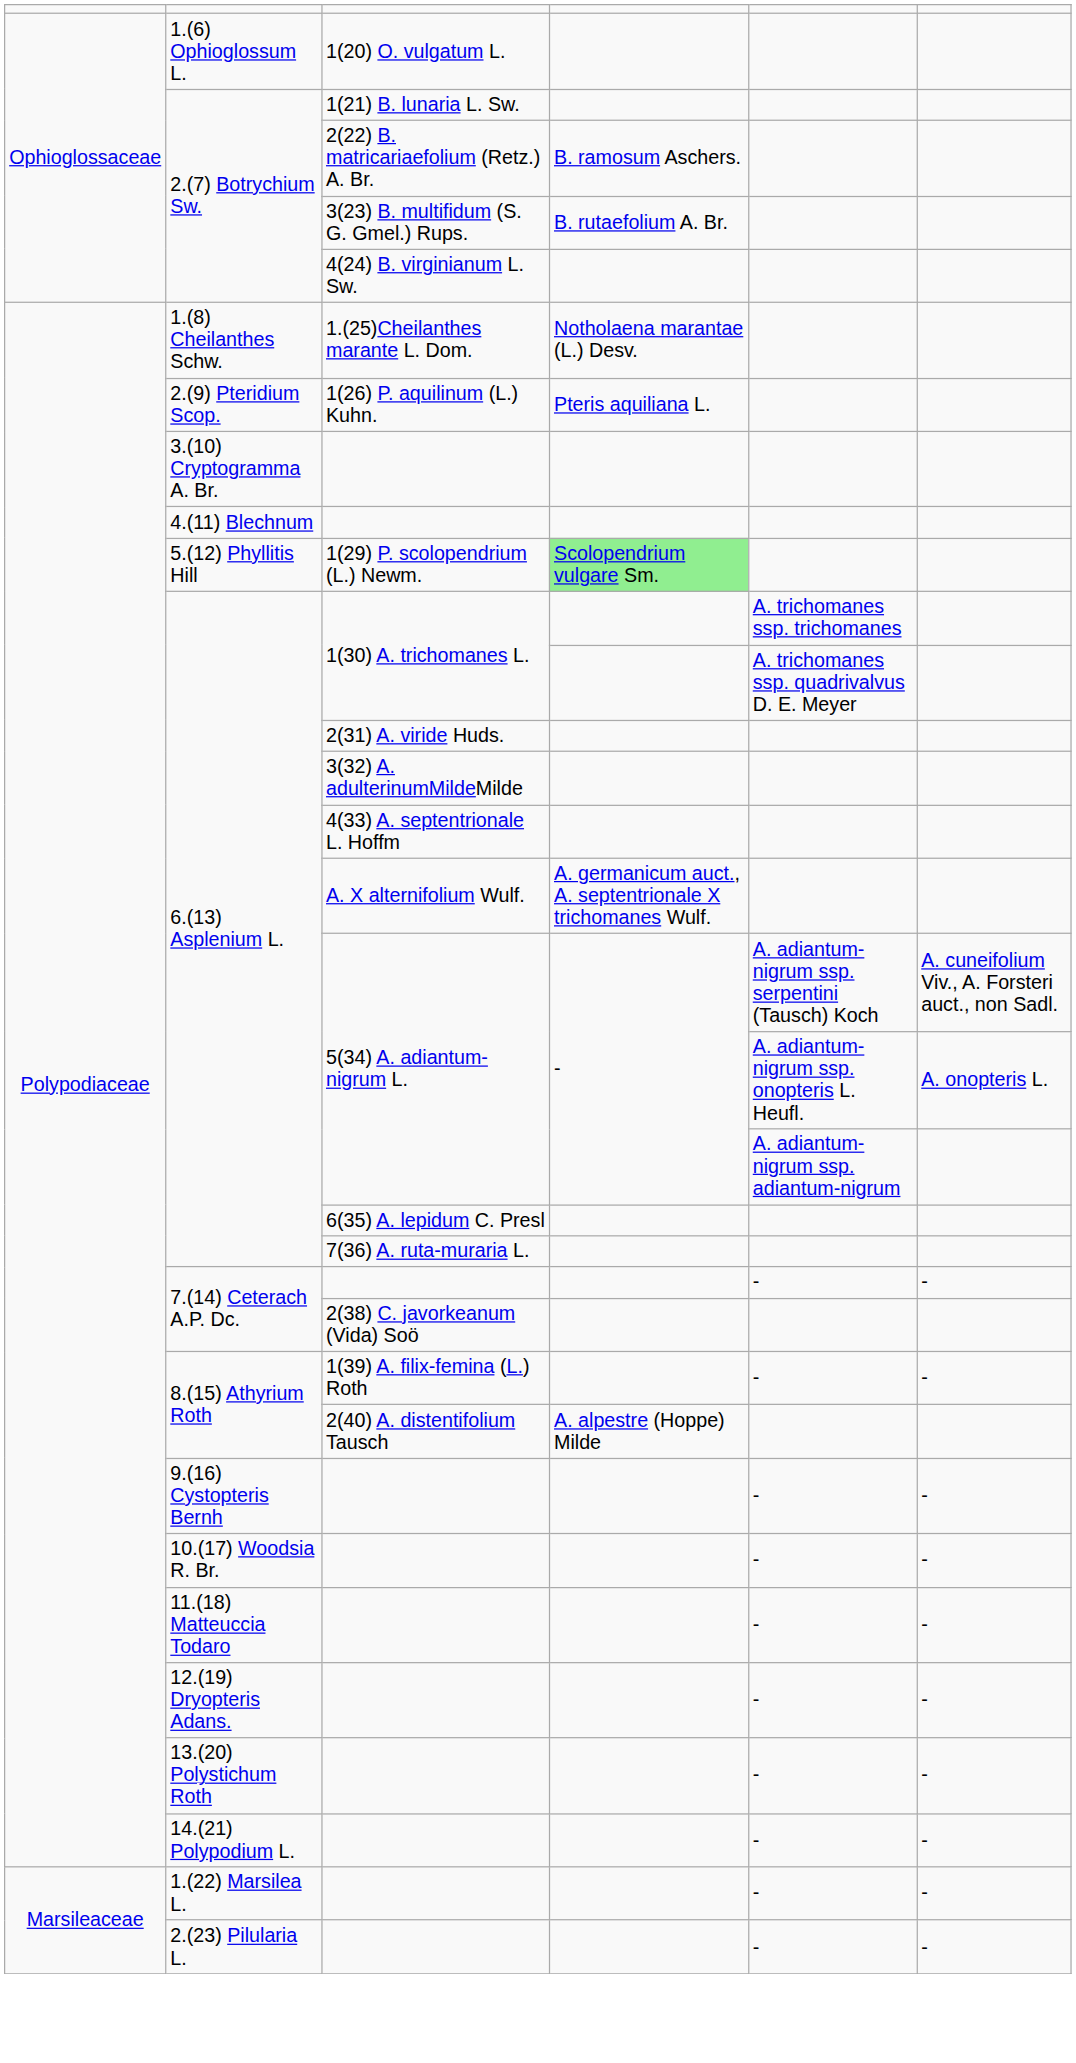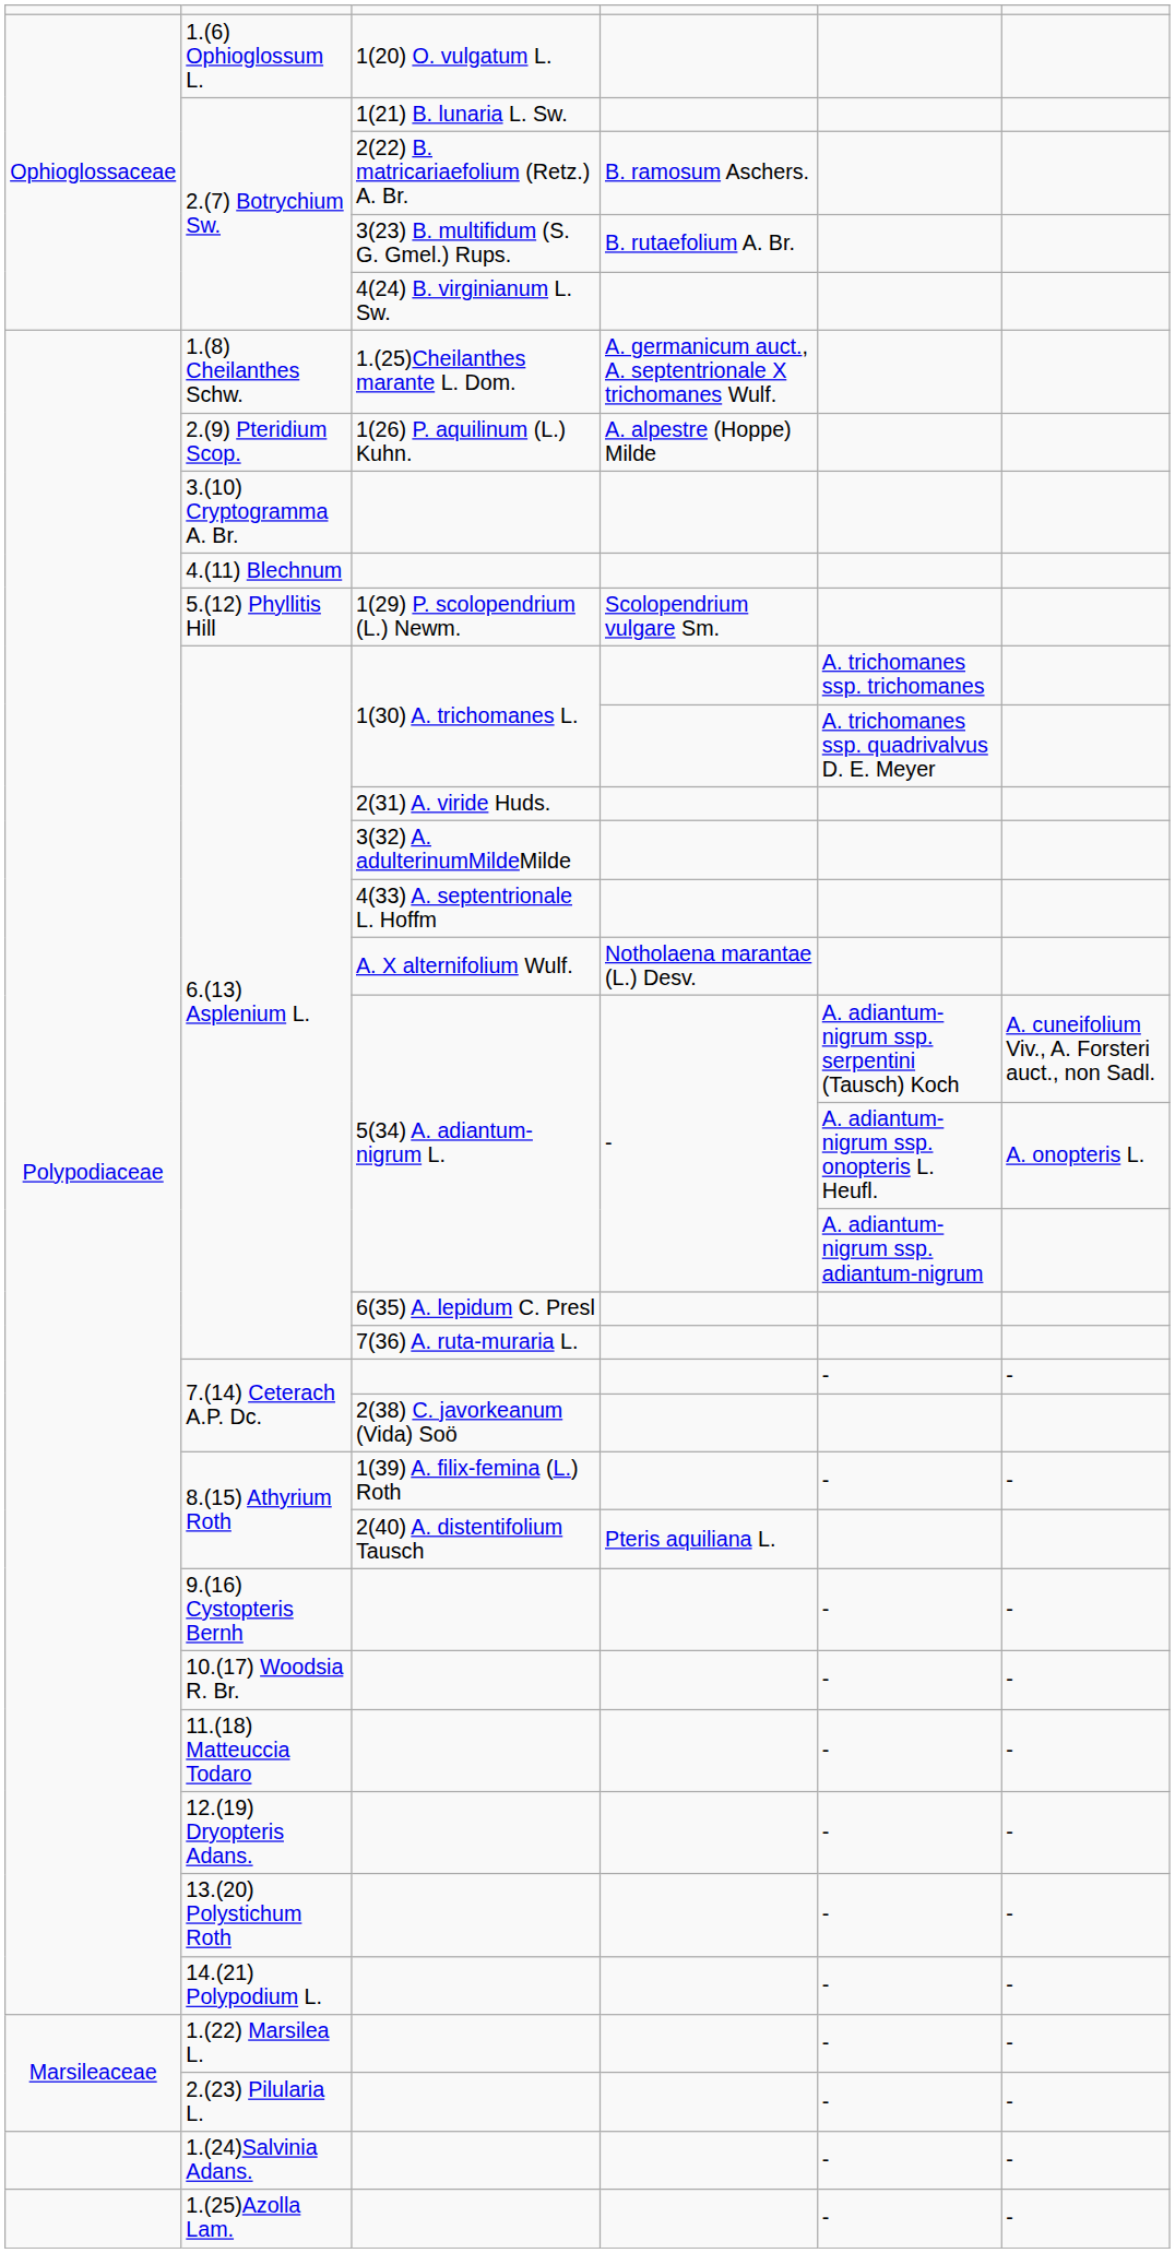 <table class="wikitable">
 <tr>
 <td></td>
 <td></td>
 <td></td>
 <td></td>
 <td></td>
 <td></td>
 </tr>
 <tr>
 <td rowspan="5" style="text-align:center;"><a href='#'>Ophioglossaceae</a></td>
 <td>1.(6) <a href='#'>Ophioglossum</a> L.</td>
 <td>1(20) <a href='#'>O. vulgatum</a> L.</td>
 <td></td>
 <td></td>
 <td></td>
 </tr>
 <tr>
 <td rowspan="4">2.(7) <a href='#'>Botrychium</a> <a href='#'>Sw.</a></td>
 <td>1(21) <a href='#'>B. lunaria</a> L. Sw.</td>
 <td></td>
 <td></td>
 <td></td>
 </tr>
 <tr>
 <td>2(22) <a href='#'>B. matricariaefolium</a> (Retz.) A. Br.</td>
 <td><a href='#'>B. ramosum</a> Aschers.</td>
 <td></td>
 <td></td>
 </tr>
 <tr>
 <td>3(23) <a href='#'>B. multifidum</a> (S. G. Gmel.) Rups.</td>
 <td><a href='#'>B. rutaefolium</a> A. Br.</td>
 <td></td>
 <td></td>
 </tr>
 <tr>
 <td>4(24) <a href='#'>B. virginianum</a> L. Sw.</td>
 <td></td>
 <td></td>
 <td></td>
 </tr>
 <tr>
 <td rowspan="26" style="text-align:center;"><a href='#'>Polypodiaceae</a></td>
 <td>1.(8) <a href='#'>Cheilanthes</a> Schw.</td>
 <td>1.(25)<a href='#'>Cheilanthes marante</a>  L. Dom.</td>
-<td><a href='#'>Notholaena marantae</a> (L.) Desv.</td>
+<td><a href='#'>A. germanicum auct.</a>,  <a href='#'>A. septentrionale X trichomanes</a> Wulf.</td>
 <td></td>
 <td></td>
 </tr>
 <tr>
 <td>2.(9) <a href='#'>Pteridium</a> <a href='#'>Scop.</a></td>
 <td>1(26) <a href='#'>P. aquilinum</a> (L.) Kuhn.</td>
-<td><a href='#'>Pteris aquiliana</a> L.</td>
+<td><a href='#'>A. alpestre</a> (Hoppe) Milde</td>
 <td></td>
 <td></td>
 </tr>
 <tr>
 <td>3.(10) <a href='#'>Cryptogramma</a> A. Br.</td>
 <td></td>
 <td></td>
 <td></td>
 <td></td>
 </tr>
 <tr>
 <td>4.(11) <a href='#'>Blechnum</a></td>
 <td></td>
 <td></td>
 <td></td>
 <td></td>
 </tr>
 <tr>
 <td>5.(12) <a href='#'>Phyllitis</a> Hill</td>
 <td>1(29) <a href='#'>P. scolopendrium</a> (L.) Newm.</td>
-<td style="background: lightgreen;"><a href='#'>Scolopendrium vulgare</a> Sm.</td>
+<td><a href='#'>Scolopendrium vulgare</a> Sm.</td>
 <td></td>
 <td></td>
 </tr>
 <tr>
 <td rowspan="11">6.(13) <a href='#'>Asplenium</a> L.</td>
 <td rowspan="2">1(30) <a href='#'>A. trichomanes</a> L.</td>
 <td></td>
 <td><a href='#'>A. trichomanes ssp. trichomanes</a></td>
 <td></td>
 </tr>
 <tr>
 <td></td>
 <td><a href='#'>A. trichomanes ssp. quadrivalvus</a> D. E. Meyer</td>
 <td></td>
 </tr>
 <tr>
 <td>2(31) <a href='#'>A. viride</a> Huds.</td>
 <td></td>
 <td></td>
 <td></td>
 </tr>
 <tr>
 <td>3(32) <a href='#'>A. adulterinumMilde</a>Milde</td>
 <td></td>
 <td></td>
 <td></td>
 </tr>
 <tr>
 <td>4(33) <a href='#'>A. septentrionale</a> L. Hoffm</td>
 <td></td>
 <td></td>
 <td></td>
 </tr>
 <tr>
 <td><a href='#'>A. X alternifolium</a> Wulf.</td>
-<td><a href='#'>A. germanicum auct.</a>,  <a href='#'>A. septentrionale X trichomanes</a> Wulf.</td>
+<td><a href='#'>Notholaena marantae</a> (L.) Desv.</td>
 <td></td>
 <td></td>
 </tr>
 <tr>
 <td rowspan="3">5(34) <a href='#'>A. adiantum-nigrum</a> L.</td>
 <td rowspan="3">-</td>
 <td><a href='#'>A. adiantum-nigrum ssp. serpentini</a> (Tausch) Koch</td>
 <td><a href='#'>A. cuneifolium</a> Viv., A. Forsteri auct., non Sadl.</td>
 </tr>
 <tr>
 <td><a href='#'>A. adiantum-nigrum ssp. onopteris</a> L. Heufl.</td>
 <td><a href='#'>A. onopteris</a> L.</td>
 </tr>
 <tr>
 <td><a href='#'>A. adiantum-nigrum ssp. adiantum-nigrum</a></td>
 <td></td>
 </tr>
 <tr>
 <td>6(35) <a href='#'>A. lepidum</a> C. Presl</td>
 <td></td>
 <td></td>
 <td></td>
 </tr>
 <tr>
 <td>7(36) <a href='#'>A. ruta-muraria</a> L.</td>
 <td></td>
 <td></td>
 <td></td>
 </tr>
 <tr>
 <td rowspan="2">7.(14) <a href='#'>Ceterach</a> <br> A.P. Dc.</td>
 <td></td>
 <td></td>
 <td>-</td>
 <td>-</td>
 </tr>
 <tr>
 <td>2(38) <a href='#'>C. javorkeanum</a> (Vida) Soö</td>
 <td></td>
 <td></td>
 <td></td>
 </tr>
 <tr>
 <td rowspan="2">8.(15) <a href='#'>Athyrium</a> <a href='#'>Roth</a></td>
 <td>1(39) <a href='#'>A. filix-femina</a> (<a href='#'>L.</a>) Roth</td>
 <td></td>
 <td>-</td>
 <td>-</td>
 </tr>
 <tr>
 <td>2(40) <a href='#'>A. distentifolium</a> Tausch</td>
-<td><a href='#'>A. alpestre</a> (Hoppe) Milde</td>
+<td><a href='#'>Pteris aquiliana</a> L.</td>
 <td></td>
 <td></td>
 </tr>
 <tr>
 <td>9.(16) <a href='#'>Cystopteris</a> <a href='#'>Bernh</a></td>
 <td></td>
 <td></td>
 <td>-</td>
 <td>-</td>
 </tr>
 <tr>
 <td>10.(17) <a href='#'>Woodsia</a> R. Br.</td>
 <td></td>
 <td></td>
 <td>-</td>
 <td>-</td>
 </tr>
 <tr>
 <td>11.(18) <a href='#'>Matteuccia</a> <a href='#'>Todaro</a></td>
 <td></td>
 <td></td>
 <td>-</td>
 <td>-</td>
 </tr>
 <tr>
 <td>12.(19) <a href='#'>Dryopteris</a> <a href='#'>Adans.</a></td>
 <td></td>
 <td></td>
 <td>-</td>
 <td>-</td>
 </tr>
 <tr>
 <td>13.(20) <a href='#'>Polystichum</a>  <a href='#'>Roth</a></td>
 <td></td>
 <td></td>
 <td>-</td>
 <td>-</td>
 </tr>
 <tr>
 <td>14.(21) <a href='#'>Polypodium</a> L.</td>
 <td></td>
 <td></td>
 <td>-</td>
 <td>-</td>
 </tr>
 <tr>
 <td rowspan="2" style="text-align:center;"><a href='#'>Marsileaceae</a></td>
 <td>1.(22) <a href='#'>Marsilea</a> L.</td>
 <td></td>
 <td></td>
 <td>-</td>
 <td>-</td>
 </tr>
 <tr>
 <td>2.(23) <a href='#'>Pilularia</a>  L.</td>
 <td></td>
 <td></td>
 <td>-</td>
 <td>-</td>
 </tr>
+<tr>
+<td></td>
+<td>1.(24)<a href='#'>Salvinia</a> <a href='#'>Adans.</a></td>
+<td></td>
+<td></td>
+<td>-</td>
+<td>-</td>
+</tr>
+<tr>
+<td></td>
+<td>1.(25)<a href='#'>Azolla</a> <a href='#'>Lam.</a></td>
+<td></td>
+<td></td>
+<td>-</td>
+<td>-</td>
+</tr>
 </table>
